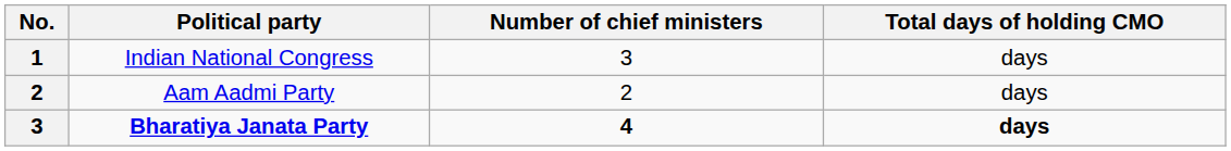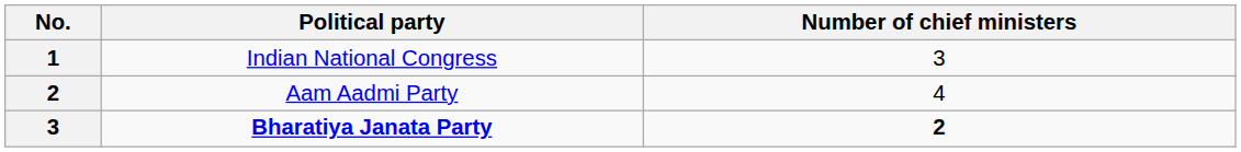 <table class="wikitable sortable" style="width:100%; text-align:center">
 <tr>
 <th>No.</th>
 <th>Political party</th>
 <th>Number of chief ministers</th>
-<th>Total days of holding CMO</th>
 </tr>
 <tr>
 <th>1</th>
 <td><a href='#'>Indian National Congress</a></td>
 <td>3</td>
-<td> days</td>
 </tr>
 <tr>
 <th>2</th>
 <td><a href='#'>Aam Aadmi Party</a></td>
-<td>2</td>
-<td> days</td>
+<td>4</td>
 </tr>
 <tr>
 <th>3</th>
 <td><strong><a href='#'>Bharatiya Janata Party</a></strong></td>
-<td><strong>4</strong></td>
-<td><strong> days</strong></td>
+<td><strong>2</strong></td>
 </tr>
 </table>
